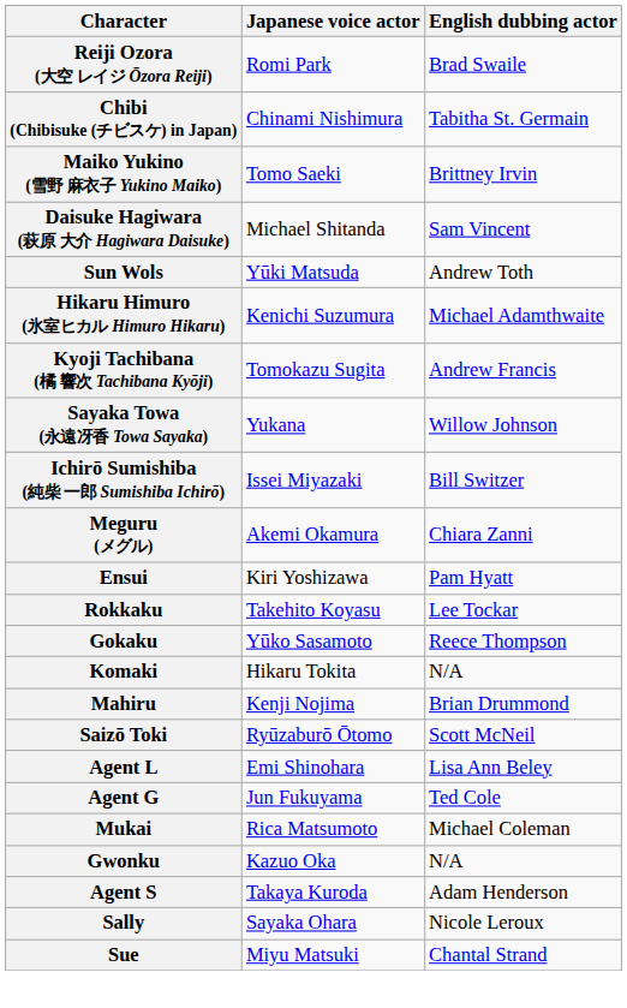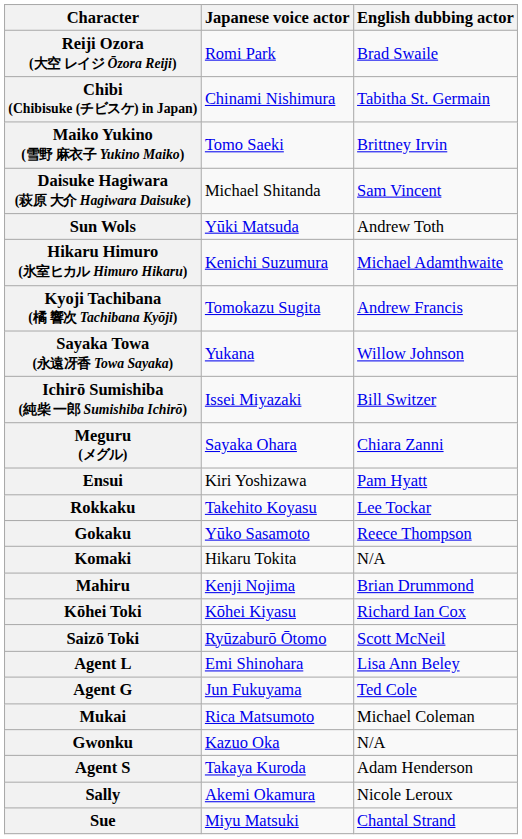 <table class="wikitable">
 <tr>
 <th>Character</th>
 <th>Japanese voice actor</th>
 <th>English dubbing actor</th>
 </tr>
 <tr>
 <th>Reiji Ozora<br><small>(大空 レイジ <em>Ōzora Reiji</em>)</small></th>
 <td><a href='#'>Romi Park</a></td>
 <td><a href='#'>Brad Swaile</a></td>
 </tr>
 <tr>
 <th>Chibi<br><small>(Chibisuke (チビスケ) in Japan)</small></th>
 <td><a href='#'>Chinami Nishimura</a></td>
 <td><a href='#'>Tabitha St. Germain</a></td>
 </tr>
 <tr>
 <th>Maiko Yukino<br><small>(雪野 麻衣子 <em>Yukino Maiko</em>)</small></th>
 <td><a href='#'>Tomo Saeki</a></td>
 <td><a href='#'>Brittney Irvin</a></td>
 </tr>
 <tr>
 <th>Daisuke Hagiwara<br><small>(萩原 大介 <em>Hagiwara Daisuke</em>)</small></th>
 <td>Michael Shitanda</td>
 <td><a href='#'>Sam Vincent</a></td>
 </tr>
 <tr>
 <th>Sun Wols</th>
 <td><a href='#'>Yūki Matsuda</a></td>
 <td>Andrew Toth</td>
 </tr>
 <tr>
 <th>Hikaru Himuro<br><small>(氷室ヒカル <em>Himuro Hikaru</em>)</small></th>
 <td><a href='#'>Kenichi Suzumura</a></td>
 <td><a href='#'>Michael Adamthwaite</a></td>
 </tr>
 <tr>
 <th>Kyoji Tachibana<br><small>(橘 響次 <em>Tachibana Kyōji</em>)</small></th>
 <td><a href='#'>Tomokazu Sugita</a></td>
 <td><a href='#'>Andrew Francis</a></td>
 </tr>
 <tr>
 <th>Sayaka Towa<br><small>(永遠冴香 <em>Towa Sayaka</em>)</small></th>
 <td><a href='#'>Yukana</a></td>
 <td><a href='#'>Willow Johnson</a></td>
 </tr>
 <tr>
 <th>Ichirō Sumishiba<br><small>(純柴 一郎 <em>Sumishiba Ichirō</em>)</small></th>
 <td><a href='#'>Issei Miyazaki</a></td>
 <td><a href='#'>Bill Switzer</a></td>
 </tr>
 <tr>
 <th>Meguru<br><small>(メグル)</small></th>
-<td><a href='#'>Akemi Okamura</a></td>
+<td><a href='#'>Sayaka Ohara</a></td>
 <td><a href='#'>Chiara Zanni</a></td>
 </tr>
 <tr>
 <th>Ensui</th>
 <td>Kiri Yoshizawa</td>
 <td><a href='#'>Pam Hyatt</a></td>
 </tr>
 <tr>
 <th>Rokkaku</th>
 <td><a href='#'>Takehito Koyasu</a></td>
 <td><a href='#'>Lee Tockar</a></td>
 </tr>
 <tr>
 <th>Gokaku</th>
 <td><a href='#'>Yūko Sasamoto</a></td>
 <td><a href='#'>Reece Thompson</a></td>
 </tr>
 <tr>
 <th>Komaki</th>
 <td>Hikaru Tokita</td>
 <td>N/A</td>
 </tr>
 <tr>
 <th>Mahiru</th>
 <td><a href='#'>Kenji Nojima</a></td>
 <td><a href='#'>Brian Drummond</a></td>
+</tr>
+<tr>
+<th>Kōhei Toki</th>
+<td><a href='#'>Kōhei Kiyasu</a></td>
+<td><a href='#'>Richard Ian Cox</a></td>
 </tr>
 <tr>
 <th>Saizō Toki</th>
 <td><a href='#'>Ryūzaburō Ōtomo</a></td>
 <td><a href='#'>Scott McNeil</a></td>
 </tr>
 <tr>
 <th>Agent L</th>
 <td><a href='#'>Emi Shinohara</a></td>
 <td><a href='#'>Lisa Ann Beley</a></td>
 </tr>
 <tr>
 <th>Agent G</th>
 <td><a href='#'>Jun Fukuyama</a></td>
 <td><a href='#'>Ted Cole</a></td>
 </tr>
 <tr>
 <th>Mukai</th>
 <td><a href='#'>Rica Matsumoto</a></td>
 <td>Michael Coleman</td>
 </tr>
 <tr>
 <th>Gwonku</th>
 <td><a href='#'>Kazuo Oka</a></td>
 <td>N/A</td>
 </tr>
 <tr>
 <th>Agent S</th>
 <td><a href='#'>Takaya Kuroda</a></td>
 <td>Adam Henderson</td>
 </tr>
 <tr>
 <th>Sally</th>
-<td><a href='#'>Sayaka Ohara</a></td>
+<td><a href='#'>Akemi Okamura</a></td>
 <td>Nicole Leroux</td>
 </tr>
 <tr>
 <th>Sue</th>
 <td><a href='#'>Miyu Matsuki</a></td>
 <td><a href='#'>Chantal Strand</a></td>
 </tr>
 </table>
